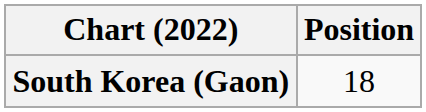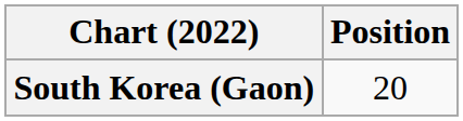 <table class="wikitable plainrowheaders" style="text-align:center">
 <tr>
 <th scope="col">Chart (2022)</th>
 <th scope="col">Position</th>
 </tr>
 <tr>
 <th scope="row">South Korea (Gaon)</th>
-<td>18</td>
+<td>20</td>
 </tr>
 </table>
